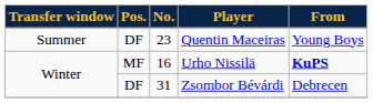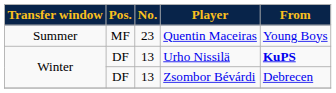 <table class="wikitable plainrowheaders sortable">
 <tr>
 <th style="background-color:#08244A; color:#FBC01E">Transfer window</th>
 <th style="background-color:#08244A; color:#FBC01E">Pos.</th>
 <th style="background-color:#08244A; color:#FBC01E">No.</th>
 <th style="background-color:#08244A; color:#FBC01E">Player</th>
 <th style="background-color:#08244A; color:#FBC01E">From</th>
 </tr>
 <tr>
 <td style="text-align:center;">Summer</td>
-<td style="text-align:center;">DF</td>
+<td style="text-align:center;">MF</td>
 <td style="text-align:center;">23</td>
 <td style="text-align:left;"> <a href='#'>Quentin Maceiras</a></td>
 <td style="text-align:left;"> <a href='#'>Young Boys</a></td>
 </tr>
 <tr>
 <td rowspan="2" style="text-align:center;">Winter</td>
-<td style="text-align:center;">MF</td>
-<td style="text-align:center;">16</td>
+<td style="text-align:center;">DF</td>
+<td style="text-align:center;">13</td>
 <td style="text-align:left;"> <a href='#'>Urho Nissilä</a></td>
 <td style="text-align:left;"><strong> <a href='#'>KuPS</a></strong></td>
 </tr>
 <tr>
 <td style="text-align:center;">DF</td>
-<td style="text-align:center;">31</td>
+<td style="text-align:center;">13</td>
 <td style="text-align:left;"> <a href='#'>Zsombor Bévárdi</a></td>
 <td style="text-align:left;"><a href='#'>Debrecen</a></td>
 </tr>
 <tr>
 </tr>
 </table>
